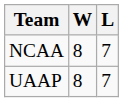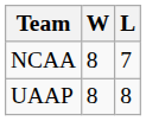 <table class=wikitable>
 <tr>
 <th>Team</th>
 <th>W</th>
 <th>L</th>
 </tr>
 <tr>
 <td>NCAA</td>
 <td>8</td>
 <td>7</td>
 </tr>
 <tr>
 <td>UAAP</td>
 <td>8</td>
-<td>7</td>
+<td>8</td>
 </tr>
 </table>
